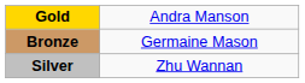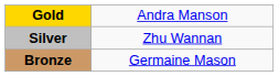 <table class="wikitable" style="text-align:center; " width="35%">
 <tr>
 <td bgcolor="gold"><strong>Gold</strong></td>
 <td><a href='#'>Andra Manson</a><br>  <small><em></em></small></td>
 </tr>
 <tr>
+<td bgcolor="silver"><strong>Silver</strong></td>
+<td><a href='#'>Zhu Wannan</a><br>  <small><em></em></small></td>
+</tr>
+<tr>
 <td bgcolor="CC9966"><strong>Bronze</strong></td>
 <td><a href='#'>Germaine Mason</a><br>  <small><em></em></small></td>
 </tr>
-<tr>
-<td bgcolor="silver"><strong>Silver</strong></td>
-<td><a href='#'>Zhu Wannan</a><br>  <small><em></em></small></td>
-</tr>
 </table>
